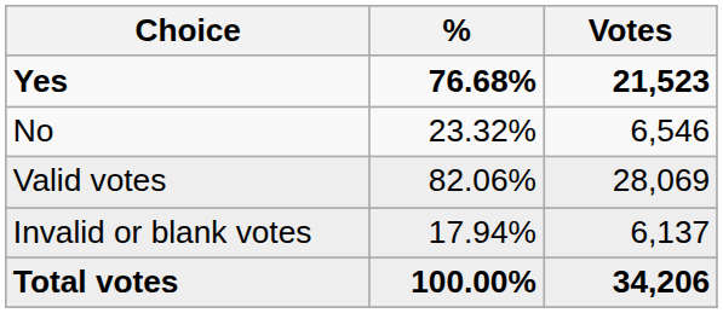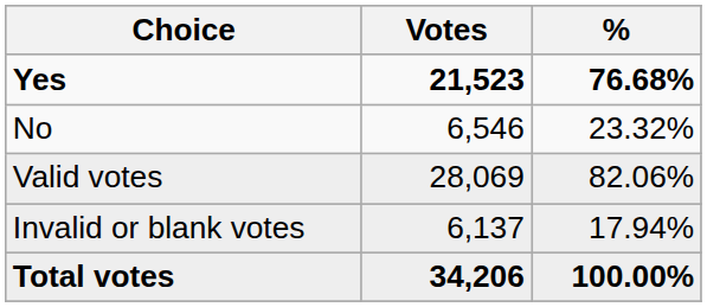 <table class="wikitable">
 <tr>
 <th style=width:11em>Choice</th>
+<th style=width:5em>Votes</th>
 <th style=width:5em>%</th>
-<th style=width:5em>Votes</th>
 </tr>
 <tr>
 <td> <strong>Yes</strong></td>
+<td style="text-align: right;"><strong>21,523</strong></td>
 <td style="text-align: right;"><strong>76.68%</strong></td>
-<td style="text-align: right;"><strong>21,523</strong></td>
 </tr>
 <tr>
 <td> No</td>
+<td style="text-align: right;">6,546</td>
 <td style="text-align: right;">23.32%</td>
-<td style="text-align: right;">6,546</td>
 </tr>
 <tr style="background-color:#eeeeee" |>
 <td>Valid votes</td>
+<td style="text-align: right;">28,069</td>
 <td style="text-align: right;">82.06%</td>
-<td style="text-align: right;">28,069</td>
 </tr>
 <tr style="background-color:#eeeeee" |>
 <td>Invalid or blank votes</td>
+<td style="text-align: right;">6,137</td>
 <td style="text-align: right;">17.94%</td>
-<td style="text-align: right;">6,137</td>
 </tr>
 <tr style="background-color:#eeeeee" |>
 <td><strong>Total votes </strong></td>
+<td style="text-align: right;"><strong>34,206</strong></td>
 <td style="text-align: right;"><strong>100.00%</strong></td>
-<td style="text-align: right;"><strong>34,206</strong></td>
 </tr>
 </table>
